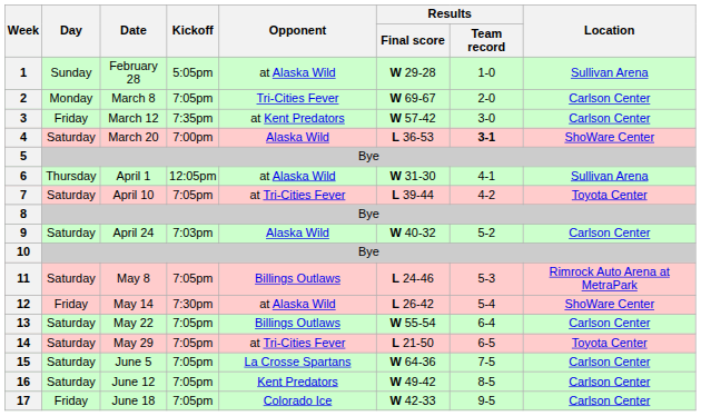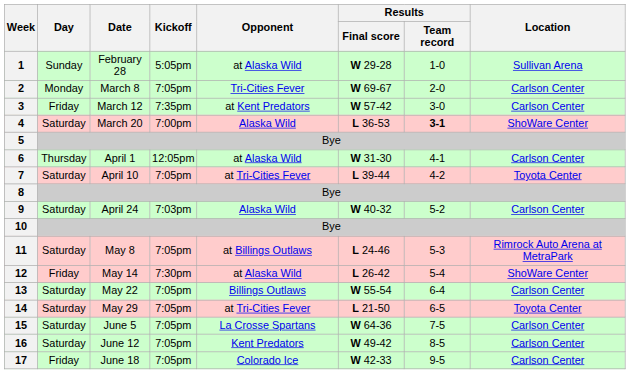 <table class="wikitable">
 <tr>
 <th rowspan="2" width="40">Week</th>
 <th rowspan="2" width="70">Day</th>
 <th rowspan="2" width="80">Date</th>
 <th rowspan="2" width="60">Kickoff</th>
 <th rowspan="2" width="200">Opponent</th>
 <th colspan="2" width="180">Results</th>
 <th rowspan="2" width="220">Location</th>
 </tr>
 <tr>
 <th width="90">Final score</th>
 <th width="90">Team record</th>
 </tr>
 <tr align="center" bgcolor="#CCFFCC">
 <th>1</th>
 <td align="center">Sunday</td>
 <td align="center">February 28</td>
 <td align="center">5:05pm</td>
 <td align="center">at <a href='#'>Alaska Wild</a></td>
 <td align="center"><strong>W</strong> 29-28</td>
 <td align="center">1-0</td>
 <td align="center"><a href='#'>Sullivan Arena</a></td>
 </tr>
 <tr align="center" bgcolor="#CCFFCC">
 <th>2</th>
 <td align="center">Monday</td>
 <td align="center">March 8</td>
 <td align="center">7:05pm</td>
 <td align="center"><a href='#'>Tri-Cities Fever</a></td>
 <td align="center"><strong>W</strong> 69-67</td>
 <td align="center">2-0</td>
 <td align="center"><a href='#'>Carlson Center</a></td>
 </tr>
 <tr align="center" bgcolor="#CCFFCC">
 <th>3</th>
 <td align="center">Friday</td>
 <td align="center">March 12</td>
 <td align="center">7:35pm</td>
 <td align="center">at <a href='#'>Kent Predators</a></td>
 <td align="center"><strong>W</strong> 57-42</td>
 <td align="center">3-0</td>
 <td align="center"><a href='#'>Carlson Center</a></td>
 </tr>
 <tr align="center" bgcolor="#FFCCCC">
 <th>4</th>
 <td align="center">Saturday</td>
 <td align="center">March 20</td>
 <td align="center">7:00pm</td>
 <td align="center"><a href='#'>Alaska Wild</a></td>
 <td align="center"><strong>L</strong> 36-53</td>
 <td align="center"><strong>3-1</strong></td>
 <td align="center"><a href='#'>ShoWare Center</a></td>
 </tr>
 <tr style="background: #CCCCCC;">
 <th>5</th>
 <td colSpan=7 align="center">Bye</td>
 </tr>
 <tr align="center" bgcolor="#CCFFCC">
 <th>6</th>
 <td align="center">Thursday</td>
 <td align="center">April 1</td>
 <td align="center">12:05pm</td>
 <td align="center">at <a href='#'>Alaska Wild</a></td>
 <td align="center"><strong>W</strong> 31-30</td>
 <td align="center">4-1</td>
-<td align="center"><a href='#'>Sullivan Arena</a></td>
+<td align="center"><a href='#'>Carlson Center</a></td>
 </tr>
 <tr align="center" bgcolor="#FFCCCC">
 <th>7</th>
 <td align="center">Saturday</td>
 <td align="center">April 10</td>
 <td align="center">7:05pm</td>
 <td align="center">at <a href='#'>Tri-Cities Fever</a></td>
 <td align="center"><strong>L</strong> 39-44</td>
 <td align="center">4-2</td>
 <td align="center"><a href='#'>Toyota Center</a></td>
 </tr>
 <tr style="background: #CCCCCC;">
 <th>8</th>
 <td colSpan=7 align="center">Bye</td>
 </tr>
 <tr align="center" bgcolor="#CCFFCC">
 <th>9</th>
 <td align="center">Saturday</td>
 <td align="center">April 24</td>
 <td align="center">7:03pm</td>
 <td align="center"><a href='#'>Alaska Wild</a></td>
 <td align="center"><strong>W</strong> 40-32</td>
 <td align="center">5-2</td>
 <td align="center"><a href='#'>Carlson Center</a></td>
 </tr>
 <tr style="background: #CCCCCC;">
 <th>10</th>
 <td colSpan=7 align="center">Bye</td>
 </tr>
 <tr align="center" bgcolor="#FFCCCC">
 <th>11</th>
 <td align="center">Saturday</td>
 <td align="center">May 8</td>
 <td align="center">7:05pm</td>
-<td align="center"><a href='#'>Billings Outlaws</a></td>
+<td align="center">at <a href='#'>Billings Outlaws</a></td>
 <td align="center"><strong>L</strong> 24-46</td>
 <td align="center">5-3</td>
 <td align="center"><a href='#'>Rimrock Auto Arena at MetraPark</a></td>
 </tr>
 <tr align="center" bgcolor="#FFCCCC">
 <th>12</th>
 <td align="center">Friday</td>
 <td align="center">May 14</td>
 <td align="center">7:30pm</td>
 <td align="center">at <a href='#'>Alaska Wild</a></td>
 <td align="center"><strong>L</strong> 26-42</td>
 <td align="center">5-4</td>
 <td align="center"><a href='#'>ShoWare Center</a></td>
 </tr>
 <tr align="center" bgcolor="#CCFFCC">
 <th>13</th>
 <td align="center">Saturday</td>
 <td align="center">May 22</td>
 <td align="center">7:05pm</td>
 <td align="center"><a href='#'>Billings Outlaws</a></td>
 <td align="center"><strong>W</strong> 55-54</td>
 <td align="center">6-4</td>
 <td align="center"><a href='#'>Carlson Center</a></td>
 </tr>
 <tr align="center" bgcolor="#FFCCCC">
 <th>14</th>
 <td align="center">Saturday</td>
 <td align="center">May 29</td>
 <td align="center">7:05pm</td>
 <td align="center">at <a href='#'>Tri-Cities Fever</a></td>
 <td align="center"><strong>L</strong> 21-50</td>
 <td align="center">6-5</td>
 <td align="center"><a href='#'>Toyota Center</a></td>
 </tr>
 <tr align="center" bgcolor="#CCFFCC">
 <th>15</th>
 <td align="center">Saturday</td>
 <td align="center">June 5</td>
 <td align="center">7:05pm</td>
 <td align="center"><a href='#'>La Crosse Spartans</a></td>
 <td align="center"><strong>W</strong> 64-36</td>
 <td align="center">7-5</td>
 <td align="center"><a href='#'>Carlson Center</a></td>
 </tr>
 <tr align="center" bgcolor="#CCFFCC">
 <th>16</th>
 <td align="center">Saturday</td>
 <td align="center">June 12</td>
 <td align="center">7:05pm</td>
 <td align="center"><a href='#'>Kent Predators</a></td>
 <td align="center"><strong>W</strong> 49-42</td>
 <td align="center">8-5</td>
 <td align="center"><a href='#'>Carlson Center</a></td>
 </tr>
 <tr align="center" bgcolor="#CCFFCC">
 <th>17</th>
 <td align="center">Friday</td>
 <td align="center">June 18</td>
 <td align="center">7:05pm</td>
 <td align="center"><a href='#'>Colorado Ice</a></td>
 <td align="center"><strong>W</strong> 42-33</td>
 <td align="center">9-5</td>
 <td align="center"><a href='#'>Carlson Center</a></td>
 </tr>
 </table>
